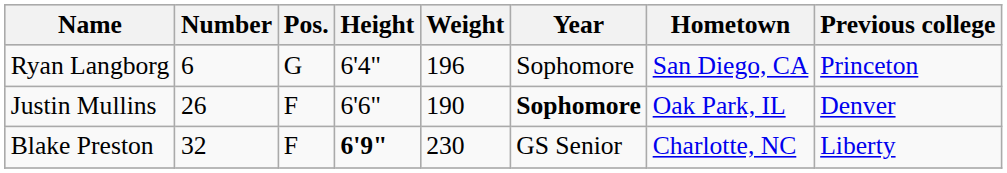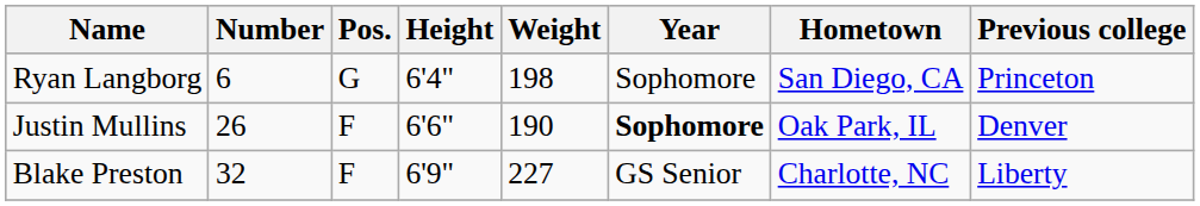 <table class="wikitable sortable" border="1">
 <tr>
 <th>Name</th>
 <th>Number</th>
 <th>Pos.</th>
 <th>Height</th>
 <th>Weight</th>
 <th>Year</th>
 <th>Hometown</th>
 <th class="unsortable">Previous college</th>
 </tr>
 <tr>
 <td>Ryan Langborg</td>
 <td>6</td>
 <td>G</td>
 <td>6'4"</td>
-<td>196</td>
+<td>198</td>
 <td>Sophomore</td>
 <td><a href='#'>San Diego, CA</a></td>
 <td><a href='#'>Princeton</a></td>
 </tr>
 <tr>
 <td>Justin Mullins</td>
 <td>26</td>
 <td>F</td>
 <td>6'6"</td>
 <td>190</td>
 <td><strong>Sophomore</strong></td>
 <td><a href='#'>Oak Park, IL</a></td>
 <td><a href='#'>Denver</a></td>
 </tr>
 <tr>
 <td>Blake Preston</td>
 <td>32</td>
 <td>F</td>
-<td><strong>6'9"</strong></td>
-<td>230</td>
+<td>6'9"</td>
+<td>227</td>
 <td>GS Senior</td>
 <td><a href='#'>Charlotte, NC</a></td>
 <td><a href='#'>Liberty</a></td>
 </tr>
 </table>
